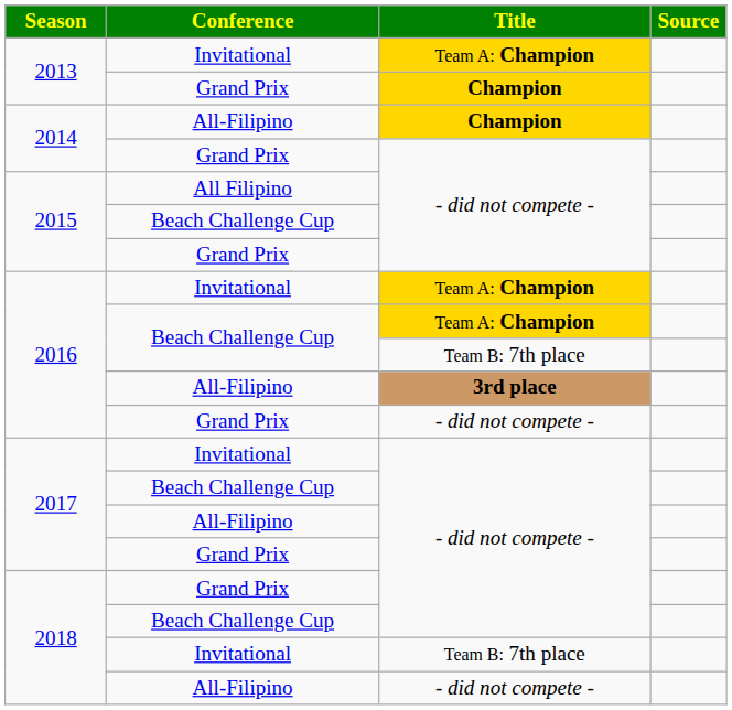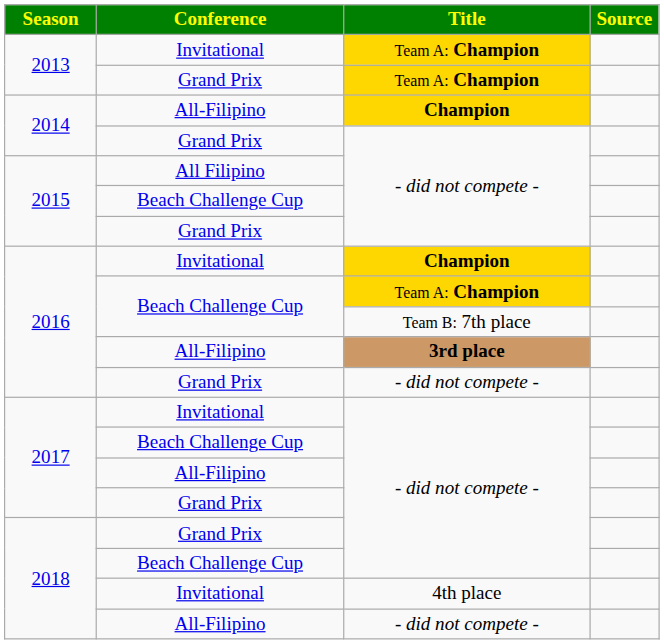 <table class="wikitable">
 <tr>
 <th width=70px style="background: green; color: yellow; text-align: center"><strong>Season</strong></th>
 <th width=200px style="background: green; color: yellow">Conference</th>
 <th width=200px style="background: green; color: yellow">Title</th>
 <th width=50px style="background: green; color: yellow">Source</th>
 </tr>
 <tr align=center>
 <td rowspan=2><a href='#'>2013</a><br><small></small></td>
 <td><a href='#'>Invitational</a></td>
 <td style="background:gold;"><small>Team A:</small> <strong>Champion</strong></td>
 <td></td>
 </tr>
 <tr align=center>
 <td><a href='#'>Grand Prix</a></td>
-<td style="background:gold;"><strong>Champion</strong></td>
+<td style="background:gold;"><small>Team A:</small> <strong>Champion</strong></td>
 <td></td>
 </tr>
 <tr align=center>
 <td rowspan=2><a href='#'>2014</a><br><small></small></td>
 <td><a href='#'>All-Filipino</a></td>
 <td style="background:gold;"><strong>Champion</strong></td>
 <td></td>
 </tr>
 <tr align=center>
 <td><a href='#'>Grand Prix</a></td>
 <td rowspan=4><em>- did not compete -</em></td>
 <td></td>
 </tr>
 <tr align=center>
 <td rowspan=3><a href='#'>2015</a></td>
 <td><a href='#'>All Filipino</a></td>
 <td></td>
 </tr>
 <tr align=center>
 <td><a href='#'>Beach Challenge Cup</a></td>
 <td></td>
 </tr>
 <tr align=center>
 <td><a href='#'>Grand Prix</a></td>
 <td></td>
 </tr>
 <tr align=center>
 <td rowspan=5><a href='#'>2016</a><br><small></small></td>
 <td><a href='#'>Invitational</a></td>
-<td style="background:gold;"><small>Team A:</small> <strong>Champion</strong></td>
+<td style="background:gold;"><strong>Champion</strong></td>
 <td></td>
 </tr>
 <tr align=center>
 <td rowspan=2><a href='#'>Beach Challenge Cup</a></td>
 <td style="background:gold;"><small>Team A:</small> <strong>Champion</strong></td>
 <td></td>
 </tr>
 <tr align=center>
 <td><small>Team B:</small> 7th place</td>
 <td></td>
 </tr>
 <tr align=center>
 <td><a href='#'>All-Filipino</a></td>
 <td style="background:#cc9966;"><strong>3rd place</strong></td>
 <td></td>
 </tr>
 <tr align=center>
 <td><a href='#'>Grand Prix</a></td>
 <td><em>- did not compete -</em></td>
 <td></td>
 </tr>
 <tr align=center>
 <td rowspan=4><a href='#'>2017</a></td>
 <td><a href='#'>Invitational</a></td>
 <td rowspan=6><em>- did not compete -</em></td>
 <td></td>
 </tr>
 <tr align=center>
 <td><a href='#'>Beach Challenge Cup</a></td>
 <td></td>
 </tr>
 <tr align=center>
 <td><a href='#'>All-Filipino</a></td>
 <td></td>
 </tr>
 <tr align=center>
 <td><a href='#'>Grand Prix</a></td>
 <td></td>
 </tr>
 <tr align=center>
 <td rowspan=4><a href='#'>2018</a><br><small></small></td>
 <td><a href='#'>Grand Prix</a></td>
 <td></td>
 </tr>
 <tr align=center>
 <td><a href='#'>Beach Challenge Cup</a></td>
 <td></td>
 </tr>
 <tr align=center>
 <td><a href='#'>Invitational</a></td>
-<td><small>Team B:</small> 7th place</td>
+<td>4th place</td>
 <td></td>
 </tr>
 <tr align=center>
 <td><a href='#'>All-Filipino</a></td>
 <td><em>- did not compete -</em></td>
 <td></td>
 </tr>
 </table>
